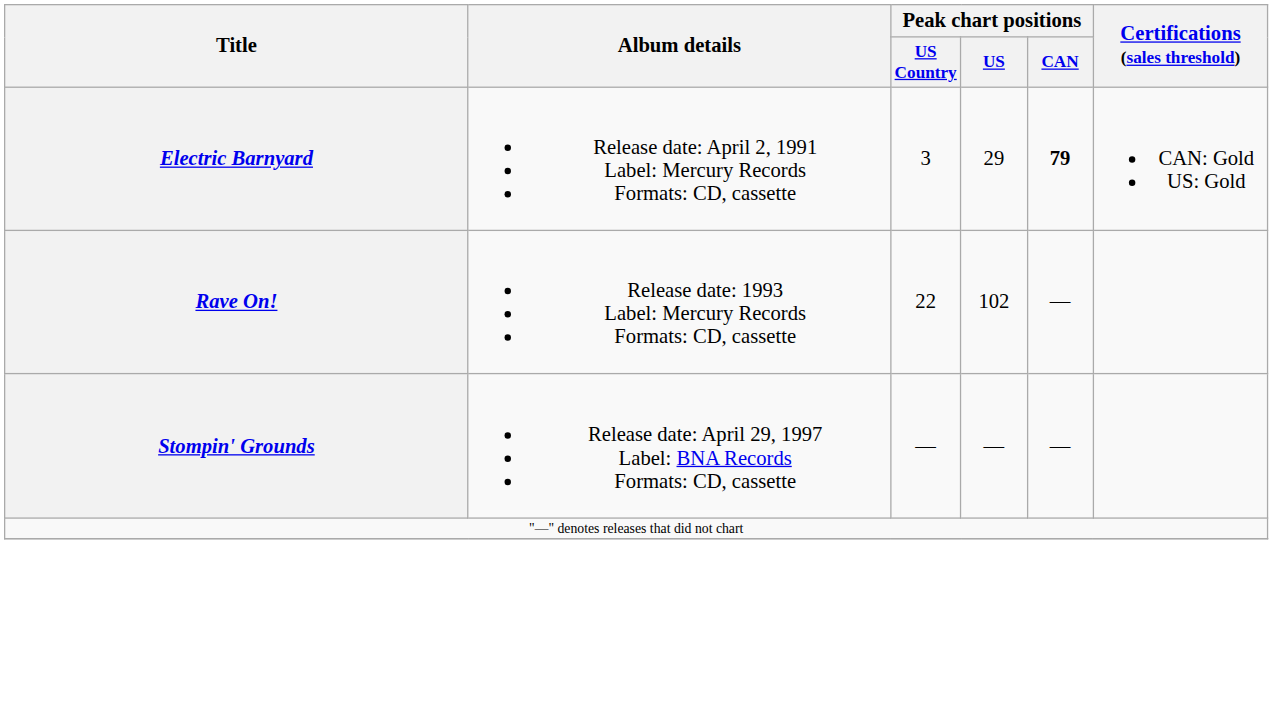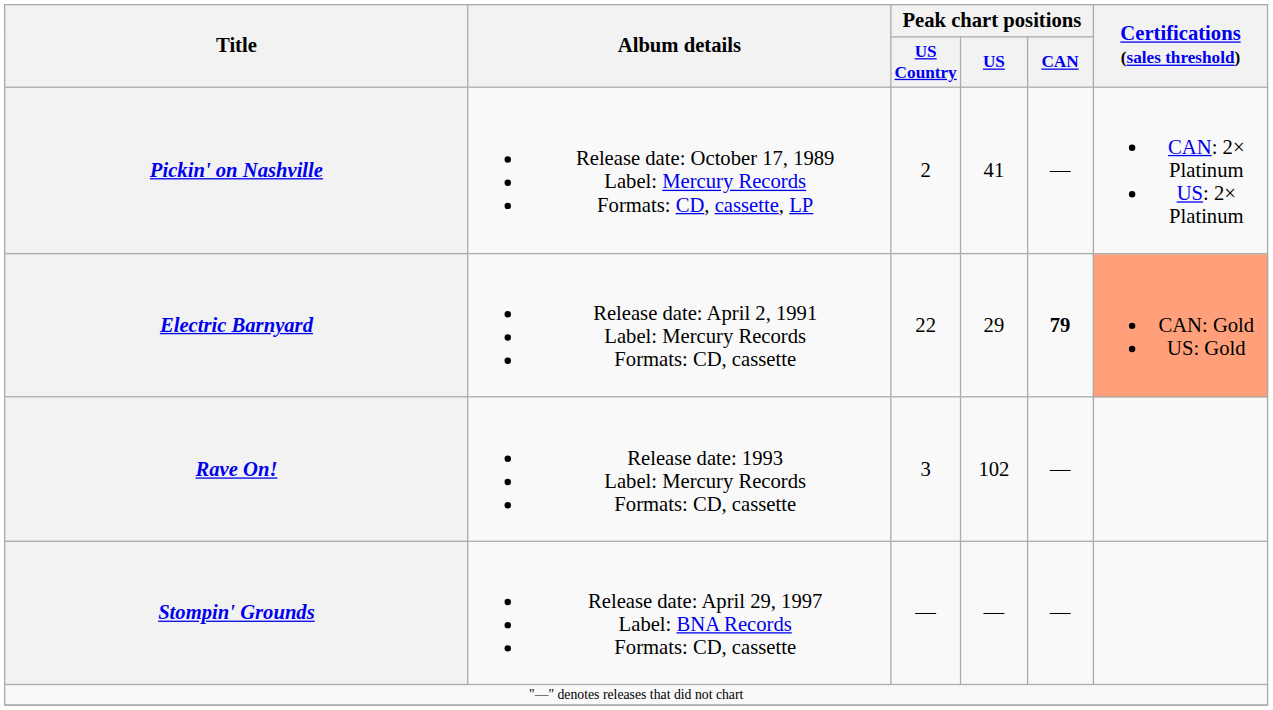 <table class="wikitable plainrowheaders" style="text-align:center;">
 <tr>
 <th rowspan="2" style="width:22em;">Title</th>
 <th rowspan="2" style="width:20em;">Album details</th>
 <th colspan="3">Peak chart positions</th>
 <th rowspan="2" style="width:8em;"><a href='#'>Certifications</a><br><small>(<a href='#'>sales threshold</a>)</small></th>
 </tr>
 <tr style="font-size: smaller">
 <th width="45"><a href='#'>US Country</a><br></th>
 <th width="45"><a href='#'>US</a><br></th>
 <th width="45"><a href='#'>CAN</a><br></th>
 </tr>
 <tr>
+<th scope="row"><em><a href='#'>Pickin' on Nashville</a></em></th>
+<td><br><ul><li>Release date: October 17, 1989</li><li>Label: <a href='#'>Mercury Records</a></li><li>Formats: <a href='#'>CD</a>, <a href='#'>cassette</a>, <a href='#'>LP</a></li></ul></td>
+<td>2</td>
+<td>41</td>
+<td>—</td>
+<td><br><ul><li><a href='#'>CAN</a>: 2× Platinum</li><li><a href='#'>US</a>: 2× Platinum</li></ul></td>
+</tr>
+<tr>
 <th scope="row"><em><a href='#'>Electric Barnyard</a></em></th>
 <td><br><ul><li>Release date: April 2, 1991</li><li>Label: Mercury Records</li><li>Formats: CD, cassette</li></ul></td>
-<td>3</td>
+<td>22</td>
 <td>29</td>
 <td><strong>79</strong></td>
-<td><br><ul><li>CAN: Gold</li><li>US: Gold</li></ul></td>
+<td style="background: lightsalmon;"><br><ul><li>CAN: Gold</li><li>US: Gold</li></ul></td>
 </tr>
 <tr>
 <th scope="row"><em><a href='#'>Rave On!</a></em></th>
 <td><br><ul><li>Release date: 1993</li><li>Label: Mercury Records</li><li>Formats: CD, cassette</li></ul></td>
-<td>22</td>
+<td>3</td>
 <td>102</td>
 <td>—</td>
 <td></td>
 </tr>
 <tr>
 <th scope="row"><em><a href='#'>Stompin' Grounds</a></em></th>
 <td><br><ul><li>Release date: April 29, 1997</li><li>Label: <a href='#'>BNA Records</a></li><li>Formats: CD, cassette</li></ul></td>
 <td>—</td>
 <td>—</td>
 <td>—</td>
 <td></td>
 </tr>
 <tr>
 <td colspan="6" style="font-size:8pt">"—" denotes releases that did not chart</td>
 </tr>
 <tr>
 </tr>
 </table>
